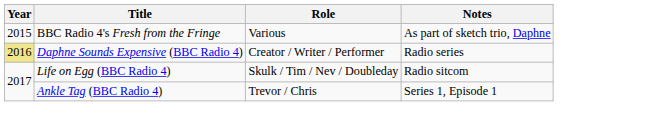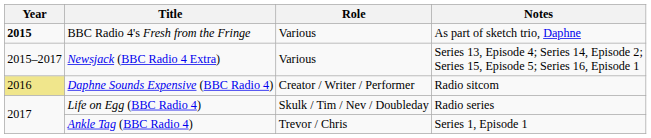 <table class="wikitable sortable">
 <tr>
 <th>Year</th>
 <th>Title</th>
 <th>Role</th>
 <th>Notes</th>
 </tr>
 <tr>
-<td>2015</td>
+<td><strong>2015</strong></td>
 <td>BBC Radio 4's <em>Fresh from the Fringe</em></td>
 <td>Various</td>
 <td>As part of sketch trio, <a href='#'>Daphne</a></td>
 </tr>
 <tr>
+<td>2015–2017</td>
+<td><em><a href='#'>Newsjack</a></em> (<a href='#'>BBC Radio 4 Extra</a>)</td>
+<td>Various</td>
+<td>Series 13, Episode 4; Series 14, Episode 2;<br>Series 15, Episode 5; Series 16, Episode 1</td>
+</tr>
+<tr>
 <td style="background: khaki;">2016</td>
 <td><em><a href='#'>Daphne Sounds Expensive</a></em> (<a href='#'>BBC Radio 4</a>)</td>
 <td>Creator / Writer / Performer</td>
-<td>Radio series</td>
+<td>Radio sitcom</td>
 </tr>
 <tr>
 <td rowspan="2">2017</td>
 <td><em>Life on Egg</em> (<a href='#'>BBC Radio 4</a>)</td>
 <td>Skulk / Tim / Nev / Doubleday</td>
-<td>Radio sitcom</td>
+<td>Radio series</td>
 </tr>
 <tr>
 <td><em><a href='#'>Ankle Tag</a></em> (<a href='#'>BBC Radio 4</a>)</td>
 <td>Trevor / Chris</td>
 <td>Series 1, Episode 1</td>
 </tr>
 </table>
